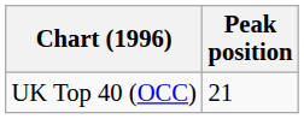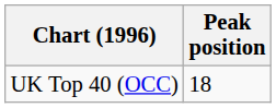 <table class="wikitable">
 <tr>
 <th>Chart (1996)</th>
 <th>Peak<br>position</th>
 </tr>
 <tr>
 <td>UK Top 40 (<a href='#'>OCC</a>)</td>
-<td>21</td>
+<td>18</td>
 </tr>
 </table>
